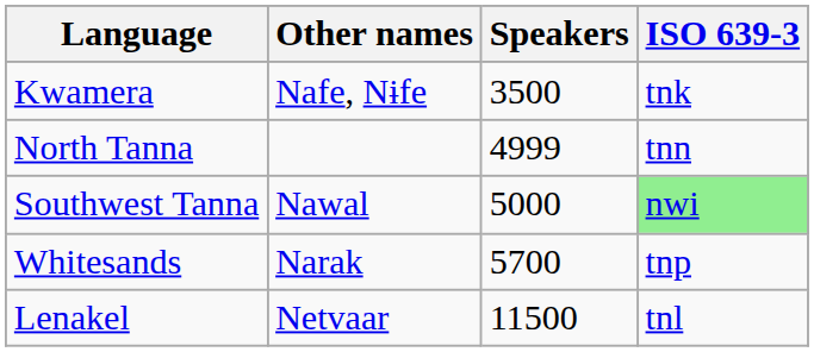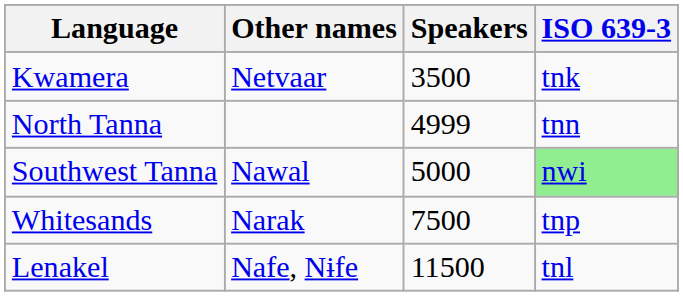 <table class="wikitable sortable">
 <tr>
 <th>Language</th>
 <th>Other names</th>
 <th>Speakers</th>
 <th><a href='#'>ISO 639-3</a></th>
 </tr>
 <tr>
 <td><a href='#'>Kwamera</a></td>
-<td><a href='#'>Nafe</a>, <a href='#'>Nɨfe</a></td>
+<td><a href='#'>Netvaar</a></td>
 <td>3500</td>
 <td><a href='#'>tnk</a></td>
 </tr>
 <tr>
 <td><a href='#'>North Tanna</a></td>
 <td></td>
 <td>4999</td>
 <td><a href='#'>tnn</a></td>
 </tr>
 <tr>
 <td><a href='#'>Southwest Tanna</a></td>
 <td><a href='#'>Nawal</a></td>
 <td>5000</td>
 <td style="background: lightgreen;"><a href='#'>nwi</a></td>
 </tr>
 <tr>
 <td><a href='#'>Whitesands</a></td>
 <td><a href='#'>Narak</a></td>
-<td>5700</td>
+<td>7500</td>
 <td><a href='#'>tnp</a></td>
 </tr>
 <tr>
 <td><a href='#'>Lenakel</a></td>
-<td><a href='#'>Netvaar</a></td>
+<td><a href='#'>Nafe</a>, <a href='#'>Nɨfe</a></td>
 <td>11500</td>
 <td><a href='#'>tnl</a></td>
 </tr>
 </table>
